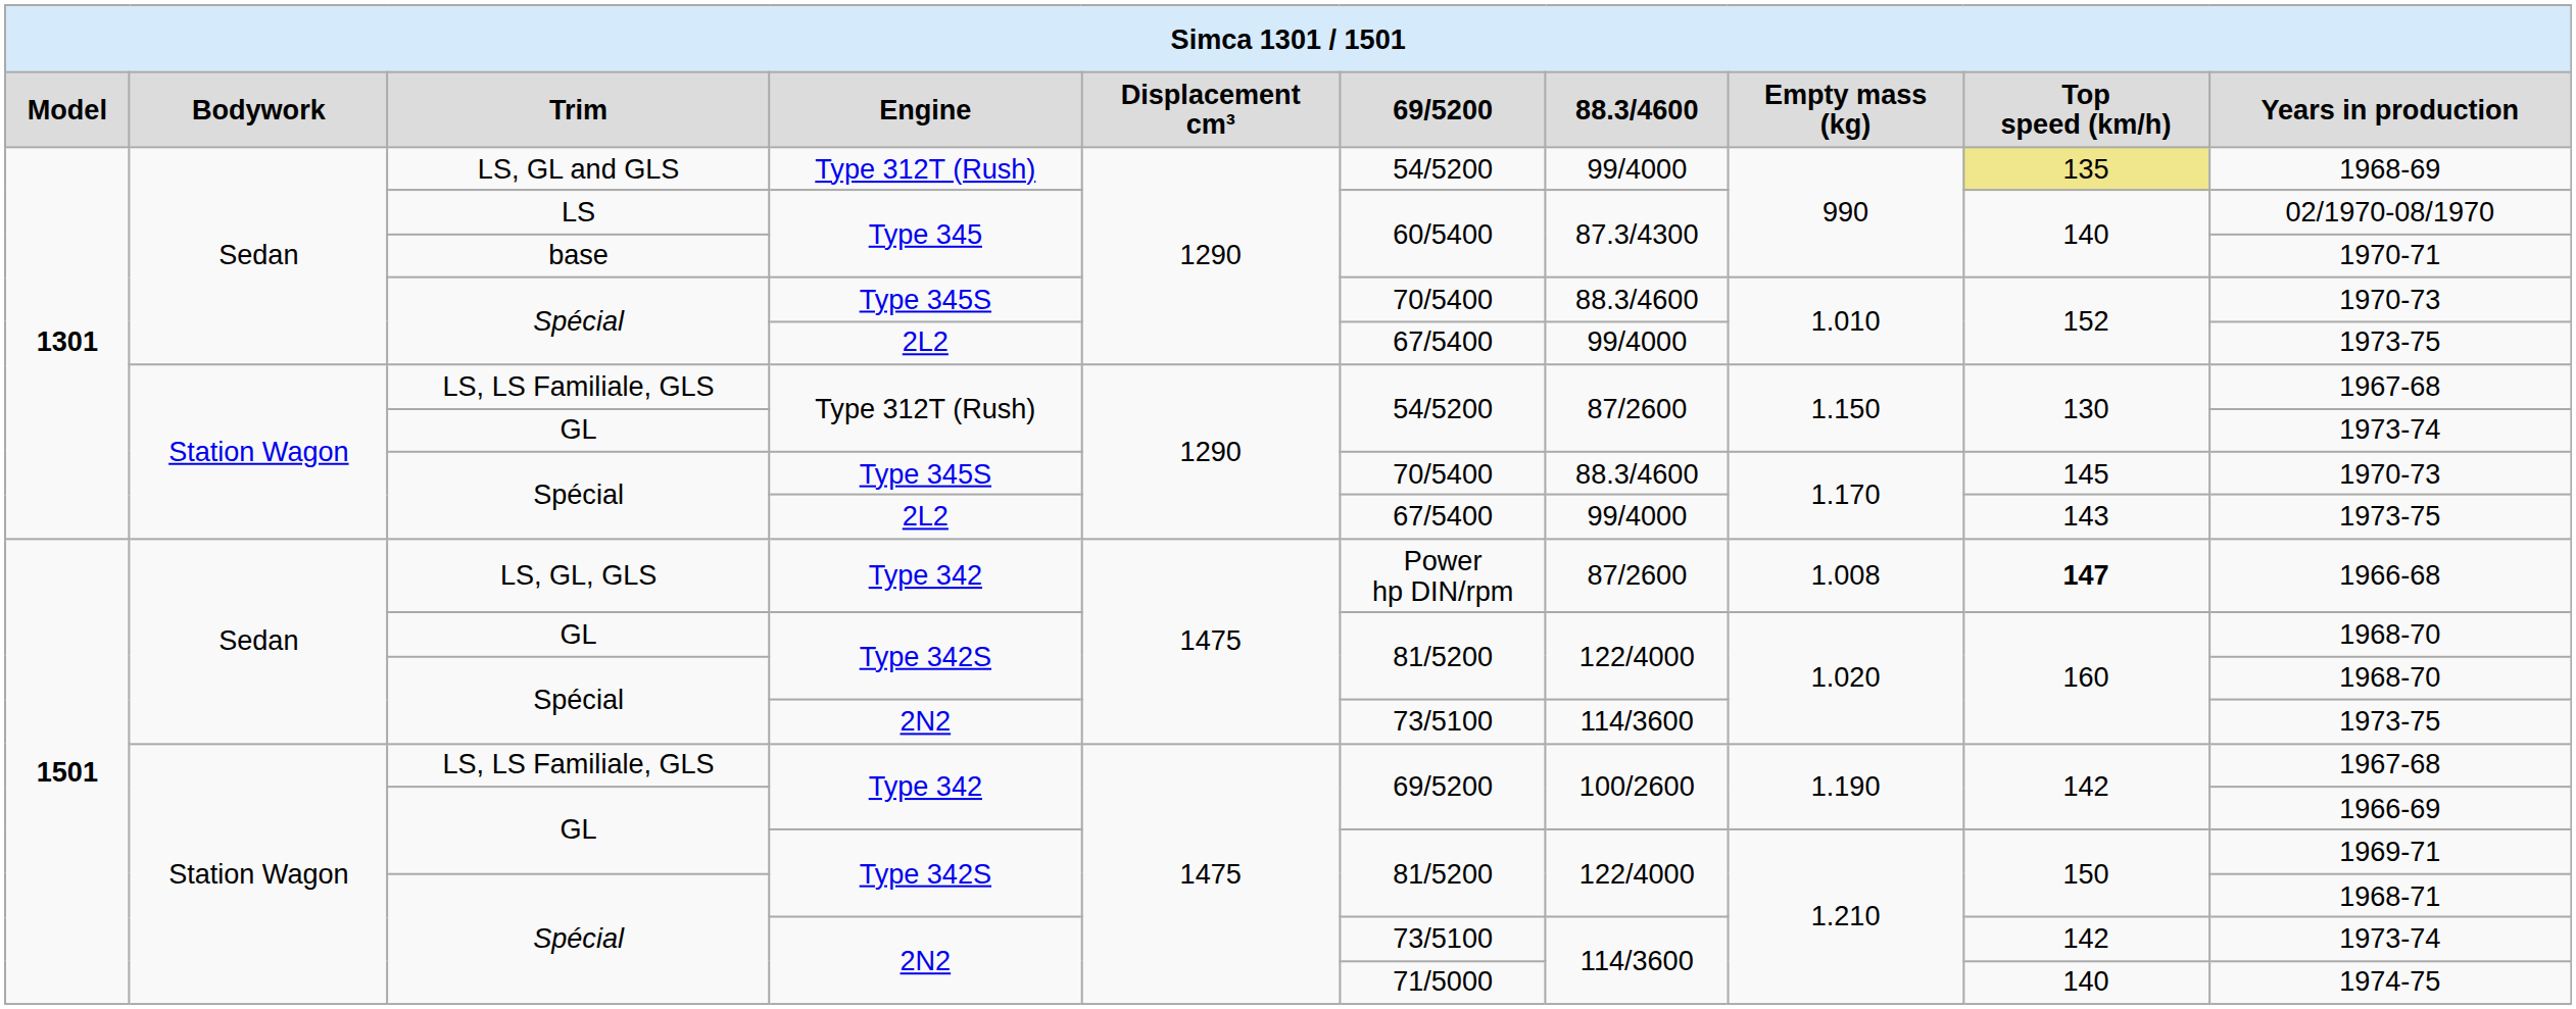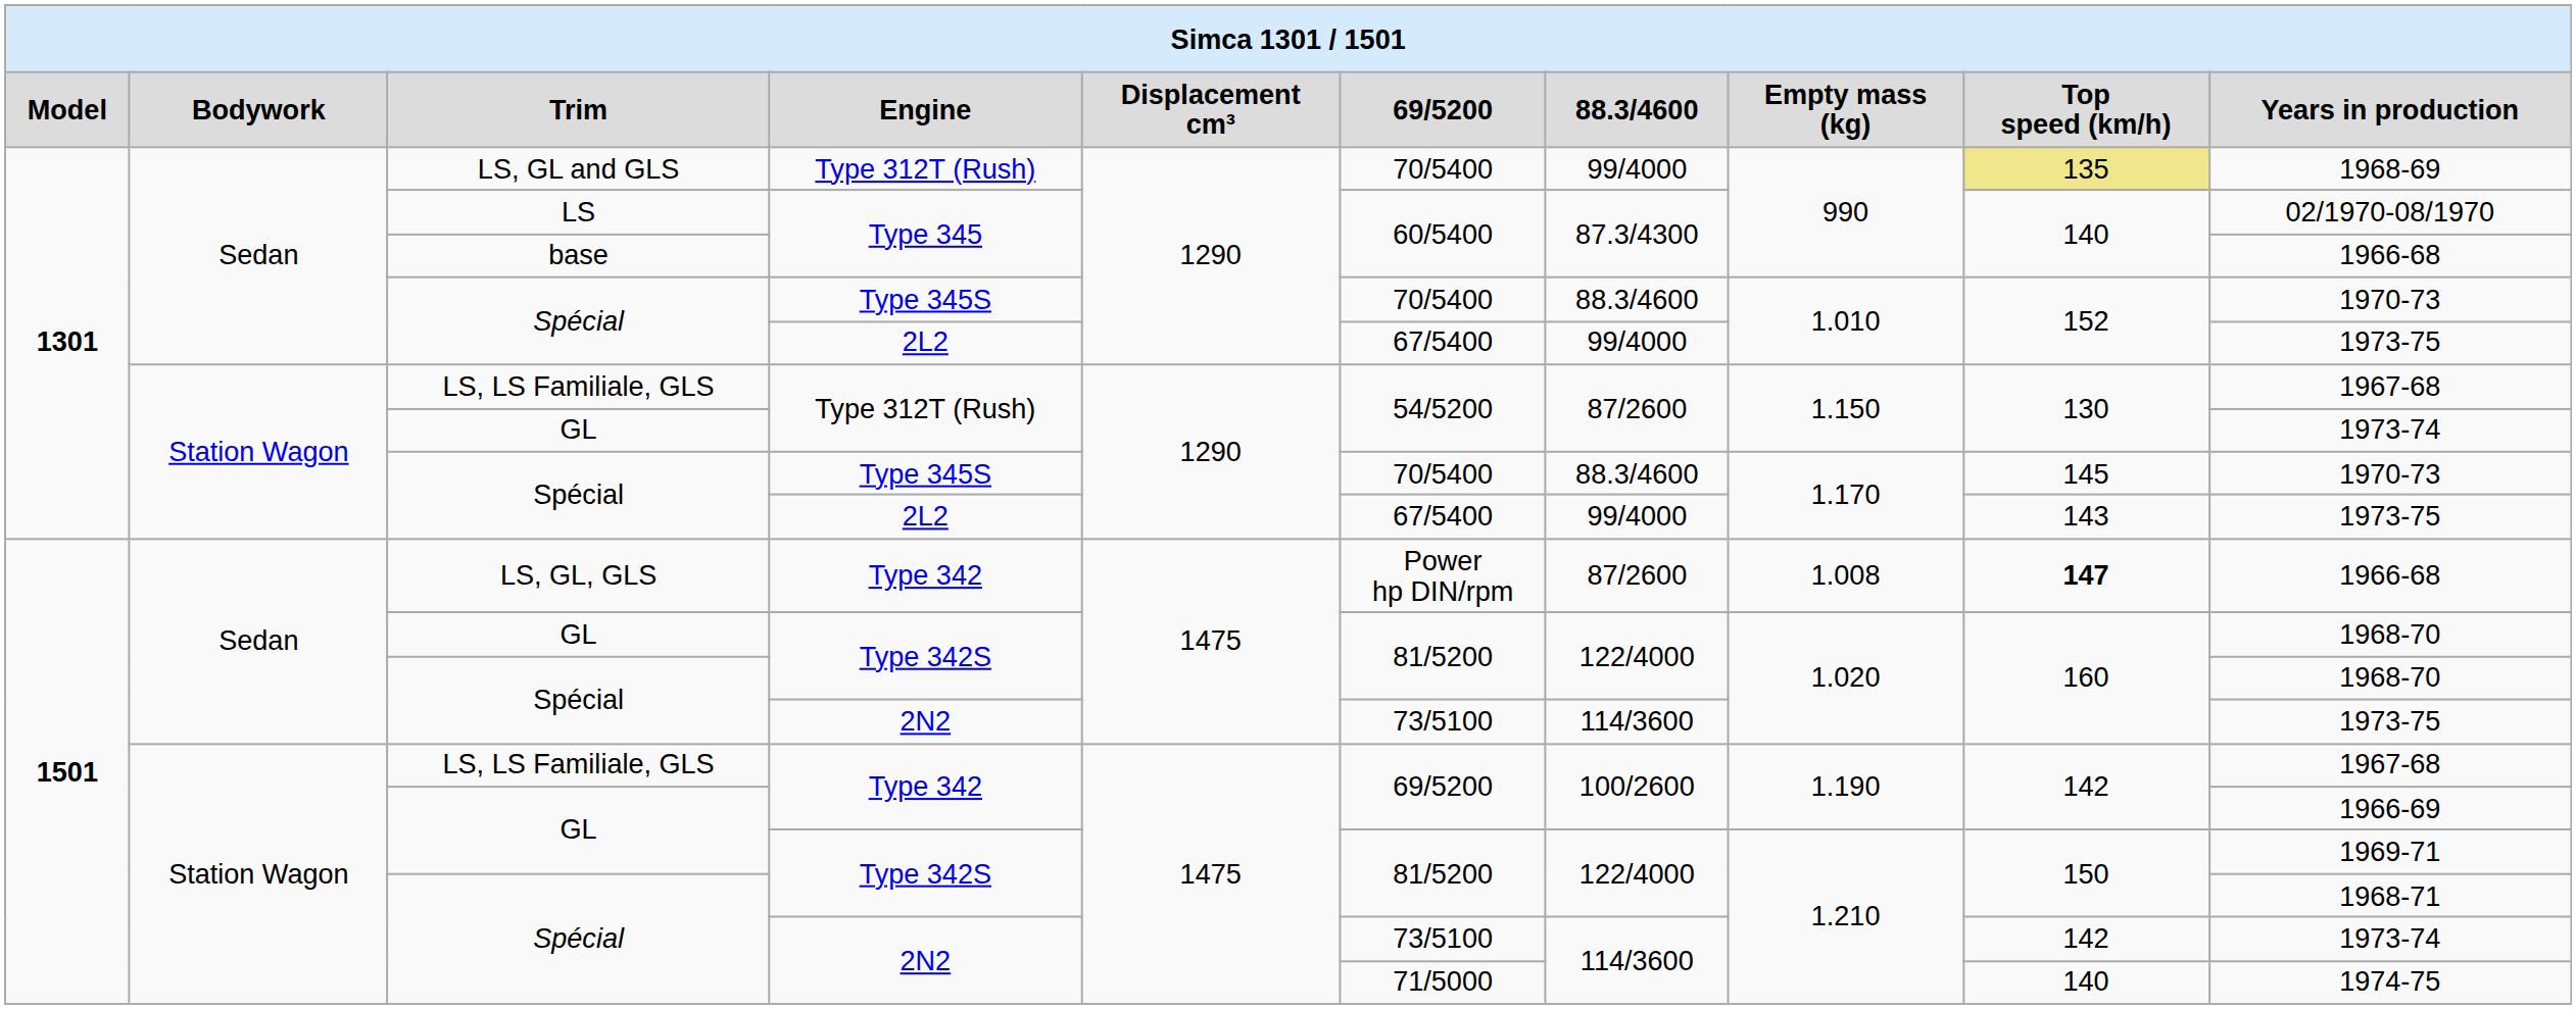 <table class="wikitable" style="text-align:center; font-size:85%; width:100%">
 <tr>
 <td colspan=13 style="height:27px; background:#D5EAFB; text-align:center; font-weight:bold">Simca 1301 / 1501</td>
 </tr>
 <tr style="background:#DCDCDC; font-weight:bold">
 <td>Model</td>
 <td>Bodywork</td>
 <td>Trim</td>
 <td>Engine</td>
 <td>Displacement<br>cm³</td>
 <td>69/5200</td>
 <td>88.3/4600</td>
 <td>Empty mass<br>(kg)</td>
 <td>Top<br>speed (km/h)</td>
 <td>Years in production</td>
 </tr>
 <tr>
 <td rowspan="9"><strong>1301</strong></td>
 <td rowspan="5">Sedan</td>
 <td>LS, GL and GLS</td>
 <td><a href='#'>Type 312T (Rush)</a></td>
 <td rowspan="5">1290</td>
-<td>54/5200</td>
+<td>70/5400</td>
 <td>99/4000</td>
 <td rowspan="3">990</td>
 <td style="background: khaki;">135</td>
 <td>1968-69</td>
 </tr>
 <tr>
 <td>LS</td>
 <td rowspan="2"><a href='#'>Type 345</a></td>
 <td rowspan="2">60/5400</td>
 <td rowspan="2">87.3/4300</td>
 <td rowspan="2">140</td>
 <td>02/1970-08/1970</td>
 </tr>
 <tr>
 <td>base</td>
-<td>1970-71</td>
+<td>1966-68</td>
 </tr>
 <tr>
 <td rowspan="2"><em>Spécial</em></td>
 <td><a href='#'>Type 345S</a></td>
 <td>70/5400</td>
 <td>88.3/4600</td>
 <td rowspan="2">1.010</td>
 <td rowspan="2">152</td>
 <td>1970-73</td>
 </tr>
 <tr>
 <td><a href='#'>2L2</a></td>
 <td>67/5400</td>
 <td>99/4000</td>
 <td>1973-75</td>
 </tr>
 <tr>
 <td rowspan="4"><a href='#'>Station Wagon</a></td>
 <td>LS, LS Familiale, GLS</td>
 <td rowspan="2">Type 312T (Rush)</td>
 <td rowspan="4">1290</td>
 <td rowspan="2">54/5200</td>
 <td rowspan="2">87/2600</td>
 <td rowspan="2">1.150</td>
 <td rowspan="2">130</td>
 <td>1967-68</td>
 </tr>
 <tr>
 <td>GL</td>
 <td>1973-74</td>
 </tr>
 <tr>
 <td rowspan="2">Spécial</td>
 <td><a href='#'>Type 345S</a></td>
 <td>70/5400</td>
 <td>88.3/4600</td>
 <td rowspan="2">1.170</td>
 <td>145</td>
 <td>1970-73</td>
 </tr>
 <tr>
 <td><a href='#'>2L2</a></td>
 <td>67/5400</td>
 <td>99/4000</td>
 <td>143</td>
 <td>1973-75</td>
 </tr>
 <tr>
 <td rowspan="10"><strong>1501</strong></td>
 <td rowspan="4">Sedan</td>
 <td>LS, GL, GLS</td>
 <td><a href='#'>Type 342</a></td>
 <td rowspan="4">1475</td>
 <td>Power<br>hp DIN/rpm</td>
 <td>87/2600</td>
 <td>1.008</td>
 <td><strong>147</strong></td>
 <td>1966-68</td>
 </tr>
 <tr>
 <td>GL</td>
 <td rowspan="2"><a href='#'>Type 342S</a></td>
 <td rowspan="2">81/5200</td>
 <td rowspan="2">122/4000</td>
 <td rowspan="3">1.020</td>
 <td rowspan="3">160</td>
 <td>1968-70</td>
 </tr>
 <tr>
 <td rowspan="2">Spécial</td>
 <td>1968-70</td>
 </tr>
 <tr>
 <td><a href='#'>2N2</a></td>
 <td>73/5100</td>
 <td>114/3600</td>
 <td>1973-75</td>
 </tr>
 <tr>
 <td rowspan="6">Station Wagon</td>
 <td>LS, LS Familiale, GLS</td>
 <td rowspan="2"><a href='#'>Type 342</a></td>
 <td rowspan="6">1475</td>
 <td rowspan="2">69/5200</td>
 <td rowspan="2">100/2600</td>
 <td rowspan="2">1.190</td>
 <td rowspan="2">142</td>
 <td>1967-68</td>
 </tr>
 <tr>
 <td rowspan="2">GL</td>
 <td>1966-69</td>
 </tr>
 <tr>
 <td rowspan="2"><a href='#'>Type 342S</a></td>
 <td rowspan="2">81/5200</td>
 <td rowspan="2">122/4000</td>
 <td rowspan="4">1.210</td>
 <td rowspan="2">150</td>
 <td>1969-71</td>
 </tr>
 <tr>
 <td rowspan="3"><em>Spécial</em></td>
 <td>1968-71</td>
 </tr>
 <tr>
 <td rowspan="2"><a href='#'>2N2</a></td>
 <td>73/5100</td>
 <td rowspan="2">114/3600</td>
 <td>142</td>
 <td>1973-74</td>
 </tr>
 <tr>
 <td>71/5000</td>
 <td>140</td>
 <td>1974-75</td>
 </tr>
 </table>
